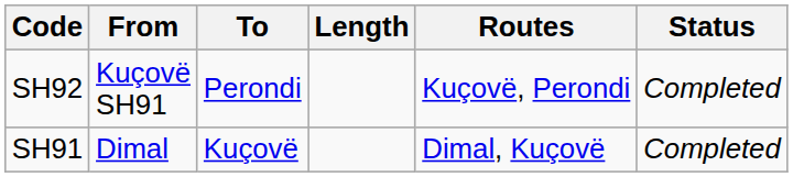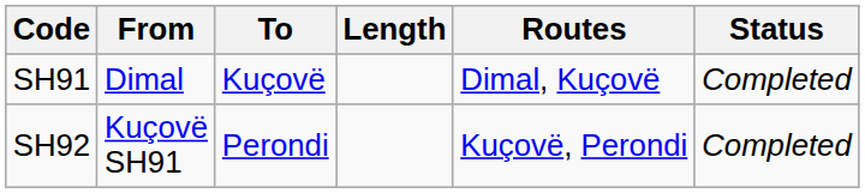 <table class="wikitable sortable">
 <tr>
 <th>Code</th>
 <th>From</th>
 <th>To</th>
 <th>Length</th>
 <th>Routes</th>
 <th>Status</th>
 </tr>
 <tr>
+<td>SH91</td>
+<td><a href='#'>Dimal</a><br></td>
+<td><a href='#'>Kuçovë</a></td>
+<td></td>
+<td><a href='#'>Dimal</a>, <a href='#'>Kuçovë</a></td>
+<td><em>Completed</em></td>
+</tr>
+<tr>
 <td>SH92</td>
 <td><a href='#'>Kuçovë</a><br>SH91</td>
 <td><a href='#'>Perondi</a></td>
 <td></td>
 <td><a href='#'>Kuçovë</a>, <a href='#'>Perondi</a></td>
 <td><em>Completed</em></td>
 </tr>
-<tr>
-<td>SH91</td>
-<td><a href='#'>Dimal</a><br></td>
-<td><a href='#'>Kuçovë</a></td>
-<td></td>
-<td><a href='#'>Dimal</a>, <a href='#'>Kuçovë</a></td>
-<td><em>Completed</em></td>
-</tr>
 </table>
